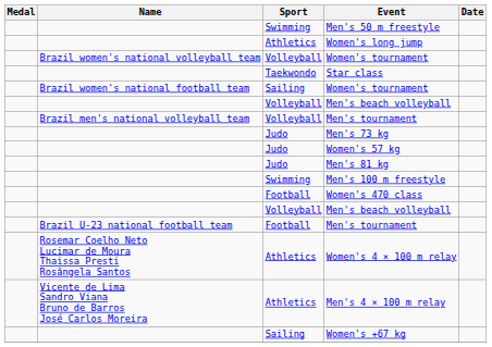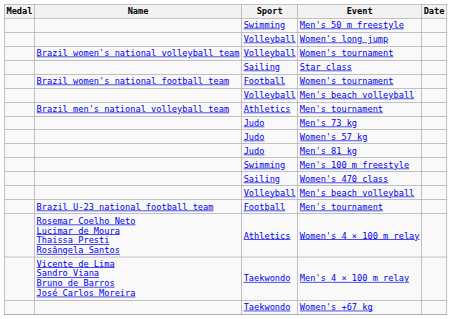 <table class="wikitable sortable" style="font-size: 95%;">
 <tr>
 <th>Medal</th>
 <th>Name</th>
 <th>Sport</th>
 <th>Event</th>
 <th>Date</th>
 </tr>
 <tr>
 <td></td>
 <td></td>
 <td><a href='#'>Swimming</a></td>
 <td><a href='#'>Men's 50 m freestyle</a></td>
 <td></td>
 </tr>
 <tr>
 <td></td>
 <td></td>
-<td><a href='#'>Athletics</a></td>
+<td><a href='#'>Volleyball</a></td>
 <td><a href='#'>Women's long jump</a></td>
 <td></td>
 </tr>
 <tr>
 <td></td>
 <td><a href='#'>Brazil women's national volleyball team</a><br></td>
 <td><a href='#'>Volleyball</a></td>
 <td><a href='#'>Women's tournament</a></td>
 <td></td>
 </tr>
 <tr>
 <td></td>
 <td><br></td>
-<td><a href='#'>Taekwondo</a></td>
+<td><a href='#'>Sailing</a></td>
 <td><a href='#'>Star class</a></td>
 <td></td>
 </tr>
 <tr>
 <td></td>
 <td><a href='#'>Brazil women's national football team</a><br></td>
-<td><a href='#'>Sailing</a></td>
+<td><a href='#'>Football</a></td>
 <td><a href='#'>Women's tournament</a></td>
 <td></td>
 </tr>
 <tr>
 <td></td>
 <td><br></td>
 <td><a href='#'>Volleyball</a></td>
 <td><a href='#'>Men's beach volleyball</a></td>
 <td></td>
 </tr>
 <tr>
 <td></td>
 <td><a href='#'>Brazil men's national volleyball team</a><br></td>
-<td><a href='#'>Volleyball</a></td>
+<td><a href='#'>Athletics</a></td>
 <td><a href='#'>Men's tournament</a></td>
 <td></td>
 </tr>
 <tr>
 <td></td>
 <td></td>
 <td><a href='#'>Judo</a></td>
 <td><a href='#'>Men's 73 kg</a></td>
 <td></td>
 </tr>
 <tr>
 <td></td>
 <td></td>
 <td><a href='#'>Judo</a></td>
 <td><a href='#'>Women's 57 kg</a></td>
 <td></td>
 </tr>
 <tr>
 <td></td>
 <td></td>
 <td><a href='#'>Judo</a></td>
 <td><a href='#'>Men's 81 kg</a></td>
 <td></td>
 </tr>
 <tr>
 <td></td>
 <td></td>
 <td><a href='#'>Swimming</a></td>
 <td><a href='#'>Men's 100 m freestyle</a></td>
 <td></td>
 </tr>
 <tr>
 <td></td>
 <td><br></td>
-<td><a href='#'>Football</a></td>
+<td><a href='#'>Sailing</a></td>
 <td><a href='#'>Women's 470 class</a></td>
 <td></td>
 </tr>
 <tr>
 <td></td>
 <td><br></td>
 <td><a href='#'>Volleyball</a></td>
 <td><a href='#'>Men's beach volleyball</a></td>
 <td></td>
 </tr>
 <tr>
 <td></td>
 <td><a href='#'>Brazil U-23 national football team</a><br></td>
 <td><a href='#'>Football</a></td>
 <td><a href='#'>Men's tournament</a></td>
 <td></td>
 </tr>
 <tr>
 <td></td>
 <td><a href='#'>Rosemar Coelho Neto</a><br><a href='#'>Lucimar de Moura</a><br><a href='#'>Thaissa Presti</a><br><a href='#'>Rosângela Santos</a><br></td>
 <td><a href='#'>Athletics</a></td>
 <td><a href='#'>Women's 4 × 100 m relay</a></td>
 <td></td>
 </tr>
 <tr>
 <td></td>
 <td><a href='#'>Vicente de Lima</a><br><a href='#'>Sandro Viana</a><br><a href='#'>Bruno de Barros</a><br><a href='#'>José Carlos Moreira</a><br></td>
-<td><a href='#'>Athletics</a></td>
+<td><a href='#'>Taekwondo</a></td>
 <td><a href='#'>Men's 4 × 100 m relay</a></td>
 <td></td>
 </tr>
 <tr>
 <td></td>
 <td></td>
-<td><a href='#'>Sailing</a></td>
+<td><a href='#'>Taekwondo</a></td>
 <td><a href='#'>Women's +67 kg</a></td>
 <td></td>
 </tr>
 <tr>
 </tr>
 </table>
